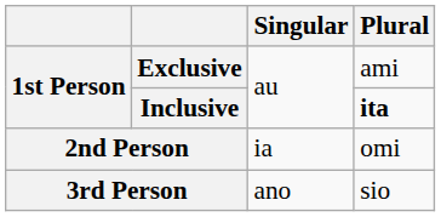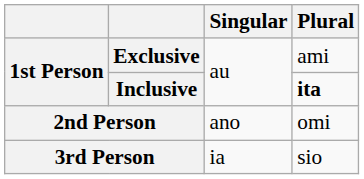 <table class="wikitable">
 <tr>
 <th></th>
 <th></th>
 <th>Singular</th>
 <th>Plural</th>
 </tr>
 <tr>
 <th rowspan="2">1st Person</th>
 <th>Exclusive</th>
 <td rowspan="2">au</td>
 <td>ami</td>
 </tr>
 <tr>
 <th>Inclusive</th>
 <td><strong>ita</strong></td>
 </tr>
 <tr>
 <th colspan="2">2nd Person</th>
-<td>ia</td>
+<td>ano</td>
 <td>omi</td>
 </tr>
 <tr>
 <th colspan="2">3rd Person</th>
-<td>ano</td>
+<td>ia</td>
 <td>sio</td>
 </tr>
 </table>
